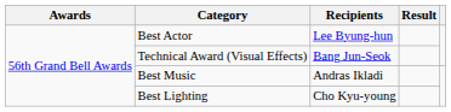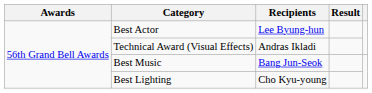 <table class="wikitable">
 <tr>
 <th>Awards</th>
 <th>Category</th>
 <th>Recipients</th>
 <th>Result</th>
 <th></th>
 </tr>
 <tr>
 <td rowspan="4"><a href='#'>56th Grand Bell Awards</a></td>
 <td>Best Actor</td>
 <td><a href='#'>Lee Byung-hun</a></td>
 <td></td>
 <td rowspan="2"></td>
 </tr>
 <tr>
 <td>Technical Award (Visual Effects)</td>
-<td><a href='#'>Bang Jun-Seok</a></td>
+<td>Andras Ikladi</td>
 <td></td>
 </tr>
 <tr>
 <td>Best Music</td>
-<td>Andras Ikladi</td>
+<td><a href='#'>Bang Jun-Seok</a></td>
 <td></td>
 <td rowspan="2"></td>
 </tr>
 <tr>
 <td>Best Lighting</td>
 <td>Cho Kyu-young</td>
 <td></td>
 </tr>
 </table>
